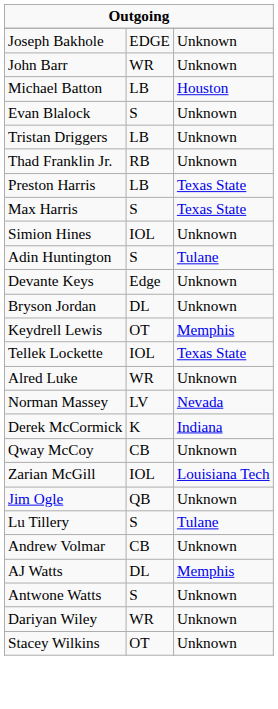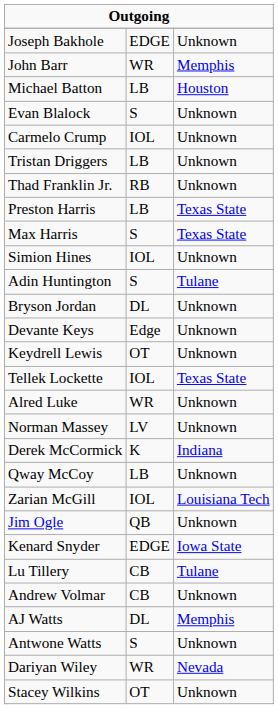 <table class="wikitable">
 <tr>
 <td align="center" Colspan="3"><strong>Outgoing</strong><br></td>
 </tr>
 <tr>
 </tr>
 <tr>
 <td>Joseph Bakhole</td>
 <td>EDGE</td>
 <td>Unknown</td>
 </tr>
 <tr>
 <td>John Barr</td>
 <td>WR</td>
-<td>Unknown</td>
+<td><a href='#'>Memphis</a></td>
 </tr>
 <tr>
 <td>Michael Batton</td>
 <td>LB</td>
 <td><a href='#'>Houston</a></td>
 </tr>
 <tr>
 <td>Evan Blalock</td>
 <td>S</td>
+<td>Unknown</td>
+</tr>
+<tr>
+<td>Carmelo Crump</td>
+<td>IOL</td>
 <td>Unknown</td>
 </tr>
 <tr>
 <td>Tristan Driggers</td>
 <td>LB</td>
 <td>Unknown</td>
 </tr>
 <tr>
 <td>Thad Franklin Jr.</td>
 <td>RB</td>
 <td>Unknown</td>
 </tr>
 <tr>
 <td>Preston Harris</td>
 <td>LB</td>
 <td><a href='#'>Texas State</a></td>
 </tr>
 <tr>
 <td>Max Harris</td>
 <td>S</td>
 <td><a href='#'>Texas State</a></td>
 </tr>
 <tr>
 <td>Simion Hines</td>
 <td>IOL</td>
 <td>Unknown</td>
 </tr>
 <tr>
 <td>Adin Huntington</td>
 <td>S</td>
 <td><a href='#'>Tulane</a></td>
 </tr>
 <tr>
+<td>Bryson Jordan</td>
+<td>DL</td>
+<td>Unknown</td>
+</tr>
+<tr>
 <td>Devante Keys</td>
 <td>Edge</td>
 <td>Unknown</td>
 </tr>
 <tr>
-<td>Bryson Jordan</td>
-<td>DL</td>
-<td>Unknown</td>
-</tr>
-<tr>
 <td>Keydrell Lewis</td>
 <td>OT</td>
-<td><a href='#'>Memphis</a></td>
+<td>Unknown</td>
 </tr>
 <tr>
 <td>Tellek Lockette</td>
 <td>IOL</td>
 <td><a href='#'>Texas State</a></td>
 </tr>
 <tr>
 <td>Alred Luke</td>
 <td>WR</td>
 <td>Unknown</td>
 </tr>
 <tr>
 <td>Norman Massey</td>
 <td>LV</td>
-<td><a href='#'>Nevada</a></td>
+<td>Unknown</td>
 </tr>
 <tr>
 <td>Derek McCormick</td>
 <td>K</td>
 <td><a href='#'>Indiana</a></td>
 </tr>
 <tr>
 <td>Qway McCoy</td>
-<td>CB</td>
+<td>LB</td>
 <td>Unknown</td>
 </tr>
 <tr>
 <td>Zarian McGill</td>
 <td>IOL</td>
 <td><a href='#'>Louisiana Tech</a></td>
 </tr>
 <tr>
 <td><a href='#'>Jim Ogle</a></td>
 <td>QB</td>
 <td>Unknown</td>
 </tr>
 <tr>
+<td>Kenard Snyder</td>
+<td>EDGE</td>
+<td><a href='#'>Iowa State</a></td>
+</tr>
+<tr>
 <td>Lu Tillery</td>
-<td>S</td>
+<td>CB</td>
 <td><a href='#'>Tulane</a></td>
 </tr>
 <tr>
 <td>Andrew Volmar</td>
 <td>CB</td>
 <td>Unknown</td>
 </tr>
 <tr>
 <td>AJ Watts</td>
 <td>DL</td>
 <td><a href='#'>Memphis</a></td>
 </tr>
 <tr>
 <td>Antwone Watts</td>
 <td>S</td>
 <td>Unknown</td>
 </tr>
 <tr>
 <td>Dariyan Wiley</td>
 <td>WR</td>
-<td>Unknown</td>
+<td><a href='#'>Nevada</a></td>
 </tr>
 <tr>
 <td>Stacey Wilkins</td>
 <td>OT</td>
 <td>Unknown</td>
 </tr>
 </table>
